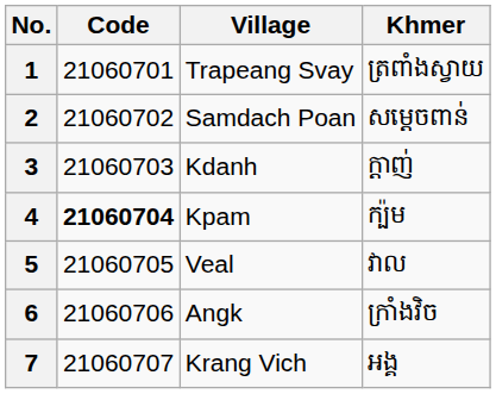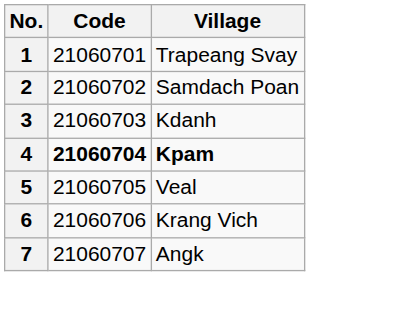 <table class="wikitable sortable mw-collapsible">
 <tr>
 <th>No.</th>
 <th>Code</th>
 <th>Village</th>
-<th>Khmer</th>
 </tr>
 <tr>
 <th>1</th>
 <td>21060701</td>
 <td>Trapeang Svay</td>
-<td>ត្រពាំងស្វាយ</td>
 </tr>
 <tr>
 <th>2</th>
 <td>21060702</td>
 <td>Samdach Poan</td>
-<td>សម្ដេចពាន់</td>
 </tr>
 <tr>
 <th>3</th>
 <td>21060703</td>
 <td>Kdanh</td>
-<td>ក្ដាញ់</td>
 </tr>
 <tr>
 <th>4</th>
 <td><strong>21060704</strong></td>
-<td>Kpam</td>
-<td>ក្ប៉ម</td>
+<td><strong>Kpam</strong></td>
 </tr>
 <tr>
 <th>5</th>
 <td>21060705</td>
 <td>Veal</td>
-<td>វាល</td>
 </tr>
 <tr>
 <th>6</th>
 <td>21060706</td>
-<td>Angk</td>
-<td>ក្រាំងវិច</td>
+<td>Krang Vich</td>
 </tr>
 <tr>
 <th>7</th>
 <td>21060707</td>
-<td>Krang Vich</td>
-<td>អង្គ</td>
+<td>Angk</td>
 </tr>
 </table>
